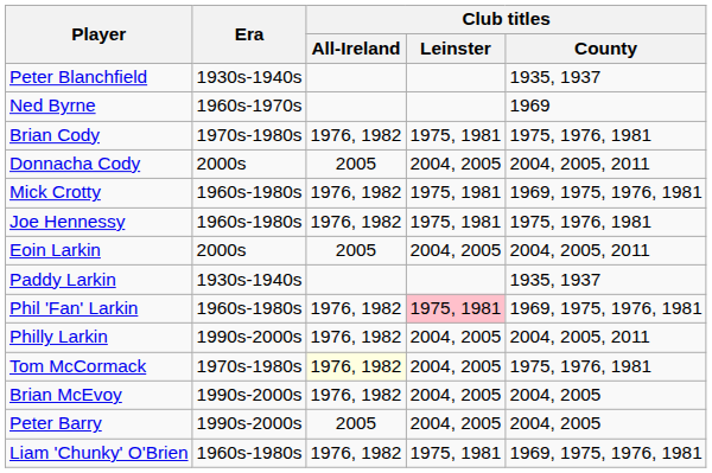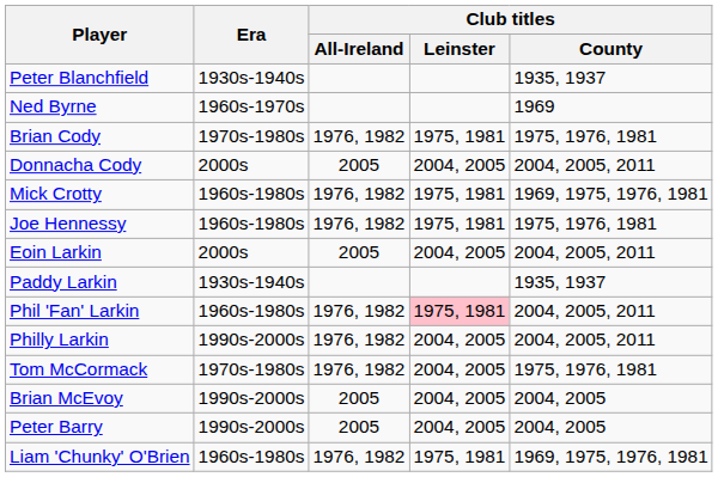 <table class="wikitable" style="text-align: center">
 <tr>
 <th rowspan="2">Player</th>
 <th rowspan="2">Era</th>
 <th colspan="3">Club titles</th>
 </tr>
 <tr>
 <th>All-Ireland</th>
 <th>Leinster</th>
 <th>County</th>
 </tr>
 <tr>
 <td align=left><a href='#'>Peter Blanchfield</a></td>
 <td align=left>1930s-1940s</td>
 <td></td>
 <td></td>
 <td align=left>1935, 1937</td>
 </tr>
 <tr>
 <td align=left><a href='#'>Ned Byrne</a></td>
 <td align=left>1960s-1970s</td>
 <td></td>
 <td></td>
 <td align=left>1969</td>
 </tr>
 <tr>
 <td align=left><a href='#'>Brian Cody</a></td>
 <td align=left>1970s-1980s</td>
 <td>1976, 1982</td>
 <td align=left>1975, 1981</td>
 <td align=left>1975, 1976, 1981</td>
 </tr>
 <tr>
 <td align=left><a href='#'>Donnacha Cody</a></td>
 <td align=left>2000s</td>
 <td>2005</td>
 <td align=left>2004, 2005</td>
 <td align=left>2004, 2005, 2011</td>
 </tr>
 <tr>
 <td align=left><a href='#'>Mick Crotty</a></td>
 <td align=left>1960s-1980s</td>
 <td>1976, 1982</td>
 <td align=left>1975, 1981</td>
 <td align=left>1969, 1975, 1976, 1981</td>
 </tr>
 <tr>
 <td align=left><a href='#'>Joe Hennessy</a></td>
 <td align=left>1960s-1980s</td>
 <td>1976, 1982</td>
 <td align=left>1975, 1981</td>
 <td align=left>1975, 1976, 1981</td>
 </tr>
 <tr>
 <td align=left><a href='#'>Eoin Larkin</a></td>
 <td align=left>2000s</td>
 <td>2005</td>
 <td align=left>2004, 2005</td>
 <td align=left>2004, 2005, 2011</td>
 </tr>
 <tr>
 <td align=left><a href='#'>Paddy Larkin</a></td>
 <td align=left>1930s-1940s</td>
 <td></td>
 <td></td>
 <td align=left>1935, 1937</td>
 </tr>
 <tr>
 <td align=left><a href='#'>Phil 'Fan' Larkin</a></td>
 <td align=left>1960s-1980s</td>
 <td>1976, 1982</td>
 <td align=left style="background: pink;">1975, 1981</td>
-<td align=left>1969, 1975, 1976, 1981</td>
+<td align=left>2004, 2005, 2011</td>
 </tr>
 <tr>
 <td align=left><a href='#'>Philly Larkin</a></td>
 <td align=left>1990s-2000s</td>
 <td>1976, 1982</td>
 <td align=left>2004, 2005</td>
 <td align=left>2004, 2005, 2011</td>
 </tr>
 <tr>
 <td align=left><a href='#'>Tom McCormack</a></td>
 <td align=left>1970s-1980s</td>
-<td style="background: lightyellow;">1976, 1982</td>
+<td>1976, 1982</td>
 <td align=left>2004, 2005</td>
 <td align=left>1975, 1976, 1981</td>
 </tr>
 <tr>
 <td align=left><a href='#'>Brian McEvoy</a></td>
 <td align=left>1990s-2000s</td>
-<td>1976, 1982</td>
+<td>2005</td>
 <td align=left>2004, 2005</td>
 <td align=left>2004, 2005</td>
 </tr>
 <tr>
 <td align=left><a href='#'>Peter Barry</a></td>
 <td align=left>1990s-2000s</td>
 <td>2005</td>
 <td align=left>2004, 2005</td>
 <td align=left>2004, 2005</td>
 </tr>
 <tr>
 <td align=left><a href='#'>Liam 'Chunky' O'Brien</a></td>
 <td align=left>1960s-1980s</td>
 <td>1976, 1982</td>
 <td align=left>1975, 1981</td>
 <td align=left>1969, 1975, 1976, 1981</td>
 </tr>
 </table>
